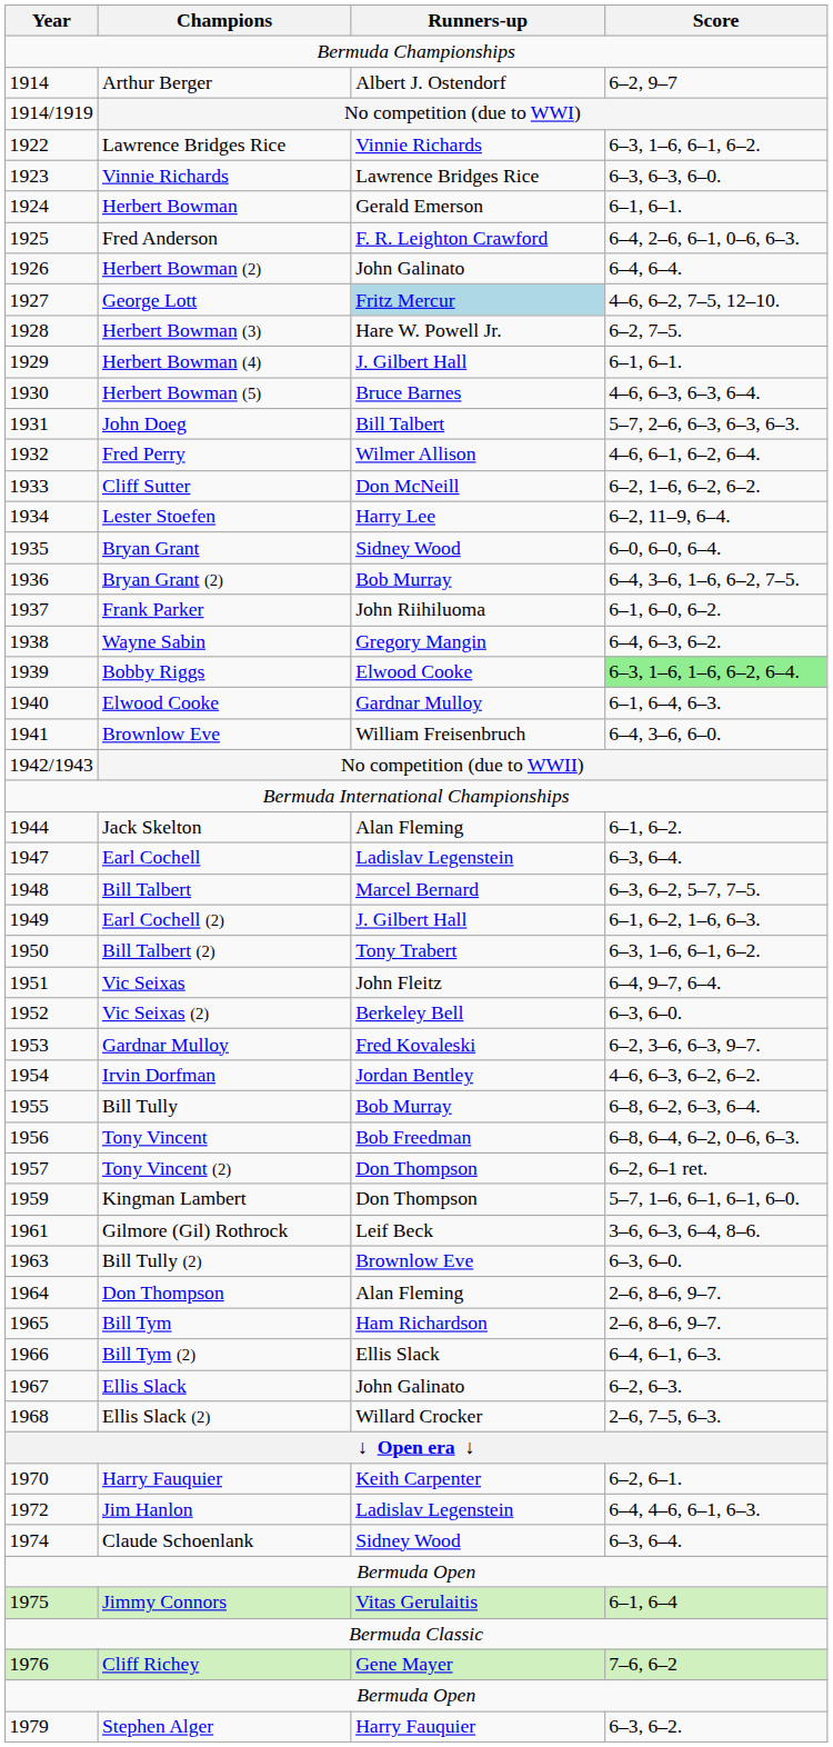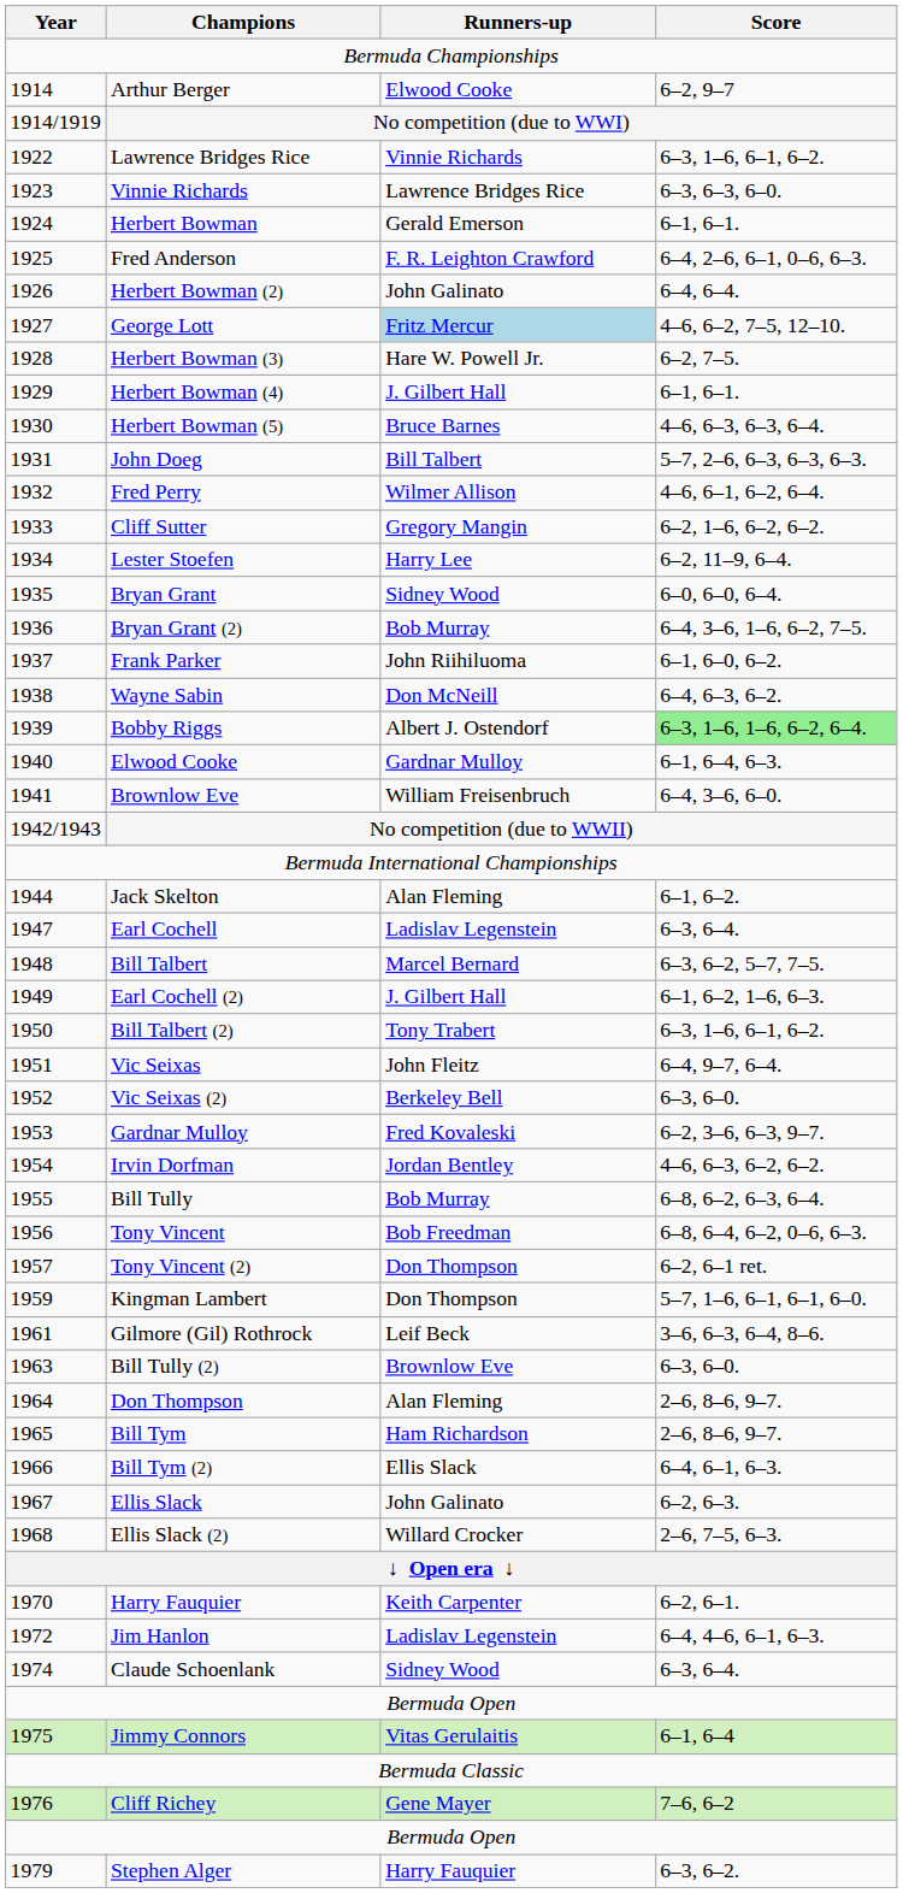 <table class="wikitable">
 <tr>
 <th style="width:60px">Year</th>
 <th style="width:200px">Champions</th>
 <th style="width:200px">Runners-up</th>
 <th style="width:175px" class="unsortable">Score</th>
 </tr>
 <tr>
 <td colspan=10 align=center><em>Bermuda Championships</em></td>
 </tr>
 <tr>
 <td>1914</td>
 <td>  Arthur Berger</td>
-<td> Albert J. Ostendorf</td>
+<td>  <a href='#'>Elwood Cooke</a></td>
 <td>6–2, 9–7</td>
 </tr>
 <tr>
 <td>1914/1919</td>
 <td colspan="3" align="center" bgcolor="#F5F5F5">No competition (due to <a href='#'>WWI</a>)</td>
 </tr>
 <tr>
 <td>1922</td>
 <td> Lawrence Bridges Rice</td>
 <td> <a href='#'>Vinnie Richards</a></td>
 <td>6–3, 1–6, 6–1, 6–2.</td>
 </tr>
 <tr>
 <td>1923</td>
 <td> <a href='#'>Vinnie Richards</a></td>
 <td> Lawrence Bridges Rice</td>
 <td>6–3, 6–3, 6–0.</td>
 </tr>
 <tr>
 <td>1924</td>
 <td>  <a href='#'>Herbert Bowman</a></td>
 <td>  Gerald Emerson</td>
 <td>6–1, 6–1.</td>
 </tr>
 <tr>
 <td>1925</td>
 <td> Fred Anderson</td>
 <td> <a href='#'>F. R. Leighton Crawford</a></td>
 <td>6–4, 2–6, 6–1, 0–6, 6–3.</td>
 </tr>
 <tr>
 <td>1926</td>
 <td>  <a href='#'>Herbert Bowman</a> <small>(2)</small></td>
 <td> John Galinato</td>
 <td>6–4, 6–4.</td>
 </tr>
 <tr>
 <td>1927</td>
 <td>  <a href='#'>George Lott</a></td>
 <td style="background: lightblue;">  <a href='#'>Fritz Mercur</a></td>
 <td>4–6, 6–2, 7–5, 12–10.</td>
 </tr>
 <tr>
 <td>1928</td>
 <td>  <a href='#'>Herbert Bowman</a> <small>(3)</small></td>
 <td> Hare W. Powell Jr.</td>
 <td>6–2, 7–5.</td>
 </tr>
 <tr>
 <td>1929</td>
 <td>  <a href='#'>Herbert Bowman</a> <small>(4)</small></td>
 <td> <a href='#'>J. Gilbert Hall</a></td>
 <td>6–1, 6–1.</td>
 </tr>
 <tr>
 <td>1930</td>
 <td>  <a href='#'>Herbert Bowman</a> <small>(5)</small></td>
 <td>  <a href='#'>Bruce Barnes</a></td>
 <td>4–6, 6–3, 6–3, 6–4.</td>
 </tr>
 <tr>
 <td>1931</td>
 <td> <a href='#'>John Doeg</a></td>
 <td>  <a href='#'>Bill Talbert</a></td>
 <td>5–7, 2–6, 6–3, 6–3, 6–3.</td>
 </tr>
 <tr>
 <td>1932</td>
 <td> <a href='#'>Fred Perry</a></td>
 <td> <a href='#'>Wilmer Allison</a></td>
 <td>4–6, 6–1, 6–2, 6–4.</td>
 </tr>
 <tr>
 <td>1933</td>
 <td> <a href='#'>Cliff Sutter</a></td>
-<td>  <a href='#'>Don McNeill</a></td>
+<td> <a href='#'>Gregory Mangin</a></td>
 <td>6–2, 1–6, 6–2, 6–2.</td>
 </tr>
 <tr>
 <td>1934</td>
 <td> <a href='#'>Lester Stoefen</a></td>
 <td> <a href='#'>Harry Lee</a></td>
 <td>6–2, 11–9, 6–4.</td>
 </tr>
 <tr>
 <td>1935</td>
 <td> <a href='#'>Bryan Grant</a></td>
 <td> <a href='#'>Sidney Wood</a></td>
 <td>6–0, 6–0, 6–4.</td>
 </tr>
 <tr>
 <td>1936</td>
 <td> <a href='#'>Bryan Grant</a> <small>(2)</small></td>
 <td> <a href='#'>Bob Murray</a></td>
 <td>6–4, 3–6, 1–6, 6–2, 7–5.</td>
 </tr>
 <tr>
 <td>1937</td>
 <td> <a href='#'>Frank Parker</a></td>
 <td> John Riihiluoma</td>
 <td>6–1, 6–0, 6–2.</td>
 </tr>
 <tr>
 <td>1938</td>
 <td>  <a href='#'>Wayne Sabin</a></td>
-<td> <a href='#'>Gregory Mangin</a></td>
+<td>  <a href='#'>Don McNeill</a></td>
 <td>6–4, 6–3, 6–2.</td>
 </tr>
 <tr>
 <td>1939</td>
 <td>  <a href='#'>Bobby Riggs</a></td>
-<td>  <a href='#'>Elwood Cooke</a></td>
+<td> Albert J. Ostendorf</td>
 <td style="background: lightgreen;">6–3, 1–6, 1–6, 6–2, 6–4.</td>
 </tr>
 <tr>
 <td>1940</td>
 <td>  <a href='#'>Elwood Cooke</a></td>
 <td> <a href='#'>Gardnar Mulloy</a></td>
 <td>6–1, 6–4, 6–3.</td>
 </tr>
 <tr>
 <td>1941</td>
 <td>  <a href='#'>Brownlow Eve</a></td>
 <td> William Freisenbruch</td>
 <td>6–4, 3–6, 6–0.</td>
 </tr>
 <tr>
 <td>1942/1943</td>
 <td colspan="4" align="center" bgcolor="#F5F5F5">No competition (due to <a href='#'>WWII</a>)</td>
 </tr>
 <tr>
 <td colspan=4 align=center><em>Bermuda International Championships</em></td>
 </tr>
 <tr>
 <td>1944</td>
 <td> Jack Skelton</td>
 <td> Alan Fleming</td>
 <td>6–1, 6–2.</td>
 </tr>
 <tr>
 <td>1947</td>
 <td> <a href='#'>Earl Cochell</a></td>
 <td> <a href='#'>Ladislav Legenstein</a></td>
 <td>6–3, 6–4.</td>
 </tr>
 <tr>
 <td>1948</td>
 <td>  <a href='#'>Bill Talbert</a></td>
 <td> <a href='#'>Marcel Bernard</a></td>
 <td>6–3, 6–2, 5–7, 7–5.</td>
 </tr>
 <tr>
 <td>1949</td>
 <td>  <a href='#'>Earl Cochell</a> <small>(2)</small></td>
 <td> <a href='#'>J. Gilbert Hall</a></td>
 <td>6–1, 6–2, 1–6, 6–3.</td>
 </tr>
 <tr>
 <td>1950</td>
 <td> <a href='#'>Bill Talbert</a> <small>(2)</small></td>
 <td> <a href='#'>Tony Trabert</a></td>
 <td>6–3, 1–6, 6–1, 6–2.</td>
 </tr>
 <tr>
 <td>1951</td>
 <td>  <a href='#'>Vic Seixas</a></td>
 <td> John Fleitz</td>
 <td>6–4, 9–7, 6–4.</td>
 </tr>
 <tr>
 <td>1952</td>
 <td>  <a href='#'>Vic Seixas</a> <small>(2)</small></td>
 <td> <a href='#'>Berkeley Bell</a></td>
 <td>6–3, 6–0.</td>
 </tr>
 <tr>
 <td>1953</td>
 <td> <a href='#'>Gardnar Mulloy</a></td>
 <td> <a href='#'>Fred Kovaleski</a></td>
 <td>6–2, 3–6, 6–3, 9–7.</td>
 </tr>
 <tr>
 <td>1954</td>
 <td> <a href='#'>Irvin Dorfman</a></td>
 <td> <a href='#'>Jordan Bentley</a></td>
 <td>4–6, 6–3, 6–2, 6–2.</td>
 </tr>
 <tr>
 <td>1955</td>
 <td> Bill Tully</td>
 <td> <a href='#'>Bob Murray</a></td>
 <td>6–8, 6–2, 6–3, 6–4.</td>
 </tr>
 <tr>
 <td>1956</td>
 <td> <a href='#'>Tony Vincent</a></td>
 <td> <a href='#'>Bob Freedman</a></td>
 <td>6–8, 6–4, 6–2, 0–6, 6–3.</td>
 </tr>
 <tr>
 <td>1957</td>
 <td> <a href='#'>Tony Vincent</a> <small>(2)</small></td>
 <td> <a href='#'>Don Thompson</a></td>
 <td>6–2, 6–1 ret.</td>
 </tr>
 <tr>
 <td>1959</td>
 <td> Kingman Lambert</td>
 <td> Don Thompson</td>
 <td>5–7, 1–6, 6–1, 6–1, 6–0.</td>
 </tr>
 <tr>
 <td>1961</td>
 <td>  Gilmore (Gil) Rothrock</td>
 <td> Leif Beck</td>
 <td>3–6, 6–3, 6–4, 8–6.</td>
 </tr>
 <tr>
 <td>1963</td>
 <td> Bill Tully <small>(2)</small></td>
 <td>  <a href='#'>Brownlow Eve</a></td>
 <td>6–3, 6–0.</td>
 </tr>
 <tr>
 <td>1964</td>
 <td>  <a href='#'>Don Thompson</a></td>
 <td> Alan Fleming</td>
 <td>2–6, 8–6, 9–7.</td>
 </tr>
 <tr>
 <td>1965</td>
 <td>  <a href='#'>Bill Tym</a></td>
 <td> <a href='#'>Ham Richardson</a></td>
 <td>2–6, 8–6, 9–7.</td>
 </tr>
 <tr>
 <td>1966</td>
 <td>  <a href='#'>Bill Tym</a> <small>(2)</small></td>
 <td> Ellis Slack</td>
 <td>6–4, 6–1, 6–3.</td>
 </tr>
 <tr>
 <td>1967</td>
 <td>  <a href='#'>Ellis Slack</a></td>
 <td> John Galinato</td>
 <td>6–2, 6–3.</td>
 </tr>
 <tr>
 <td>1968</td>
 <td> Ellis Slack <small>(2)</small></td>
 <td> Willard Crocker</td>
 <td>2–6, 7–5, 6–3.</td>
 </tr>
 <tr>
 <th colspan=4 align=center>↓  <a href='#'>Open era</a>  ↓</th>
 </tr>
 <tr>
 <td>1970</td>
 <td>  <a href='#'>Harry Fauquier</a></td>
 <td>  <a href='#'>Keith Carpenter</a></td>
 <td>6–2, 6–1.</td>
 </tr>
 <tr>
 <td>1972</td>
 <td>  <a href='#'>Jim Hanlon</a></td>
 <td> <a href='#'>Ladislav Legenstein</a></td>
 <td>6–4, 4–6, 6–1, 6–3.</td>
 </tr>
 <tr>
 <td>1974</td>
 <td>  Claude Schoenlank</td>
 <td> <a href='#'>Sidney Wood</a></td>
 <td>6–3, 6–4.</td>
 </tr>
 <tr>
 <td colspan=4 align=center><em>Bermuda Open</em></td>
 </tr>
 <tr>
 <td bgcolor="d0f0c0">1975</td>
 <td bgcolor="d0f0c0"> <a href='#'>Jimmy Connors</a></td>
 <td bgcolor="d0f0c0"> <a href='#'>Vitas Gerulaitis</a></td>
 <td bgcolor="d0f0c0">6–1, 6–4</td>
 </tr>
 <tr>
 <td colspan=4 align=center><em>Bermuda Classic</em></td>
 </tr>
 <tr>
 <td bgcolor="d0f0c0">1976</td>
 <td bgcolor="d0f0c0"> <a href='#'>Cliff Richey</a></td>
 <td bgcolor="d0f0c0"> <a href='#'>Gene Mayer</a></td>
 <td bgcolor="d0f0c0">7–6, 6–2</td>
 </tr>
 <tr>
 <td colspan=4 align=center><em>Bermuda Open</em></td>
 </tr>
 <tr>
 <td>1979</td>
 <td> <a href='#'>Stephen Alger</a></td>
 <td>  <a href='#'>Harry Fauquier</a></td>
 <td>6–3, 6–2.</td>
 </tr>
 <tr>
 </tr>
 </table>
